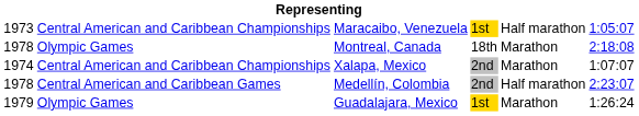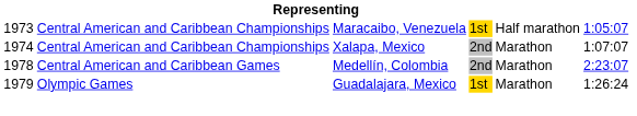 <table>
 <tr>
 <th colspan="6">Representing </th>
 </tr>
 <tr>
 <td>1973</td>
 <td><a href='#'>Central American and Caribbean Championships</a></td>
 <td><a href='#'>Maracaibo, Venezuela</a></td>
 <td bgcolor=gold>1st</td>
 <td>Half marathon</td>
 <td><a href='#'>1:05:07</a></td>
-</tr>
-<tr>
-<td>1978</td>
-<td><a href='#'>Olympic Games</a></td>
-<td><a href='#'>Montreal, Canada</a></td>
-<td>18th</td>
-<td>Marathon</td>
-<td><a href='#'>2:18:08</a></td>
 </tr>
 <tr>
 <td>1974</td>
 <td><a href='#'>Central American and Caribbean Championships</a></td>
 <td><a href='#'>Xalapa, Mexico</a></td>
 <td bgcolor=silver>2nd</td>
 <td>Marathon</td>
 <td>1:07:07</td>
 </tr>
 <tr>
 <td>1978</td>
 <td><a href='#'>Central American and Caribbean Games</a></td>
 <td><a href='#'>Medellín, Colombia</a></td>
 <td bgcolor=silver>2nd</td>
-<td>Half marathon</td>
+<td>Marathon</td>
 <td><a href='#'>2:23:07</a></td>
 </tr>
 <tr>
 <td>1979</td>
 <td><a href='#'>Olympic Games</a></td>
 <td><a href='#'>Guadalajara, Mexico</a></td>
 <td bgcolor=gold>1st</td>
 <td>Marathon</td>
 <td>1:26:24</td>
 </tr>
 </table>
